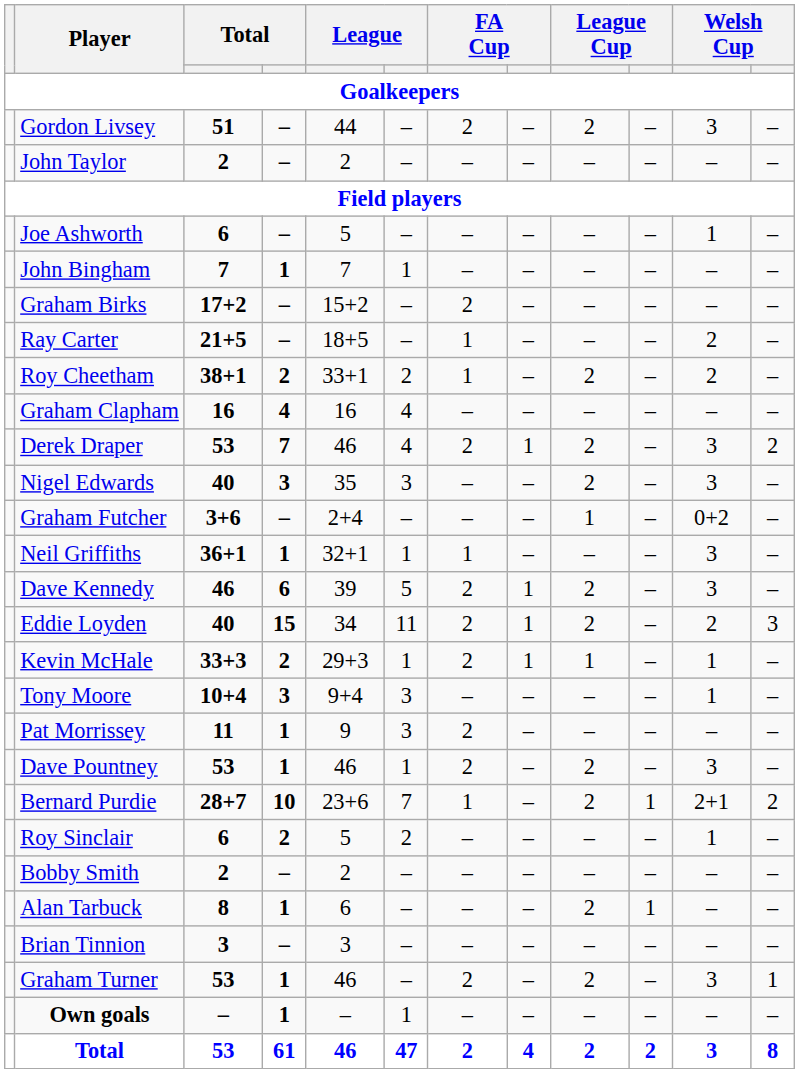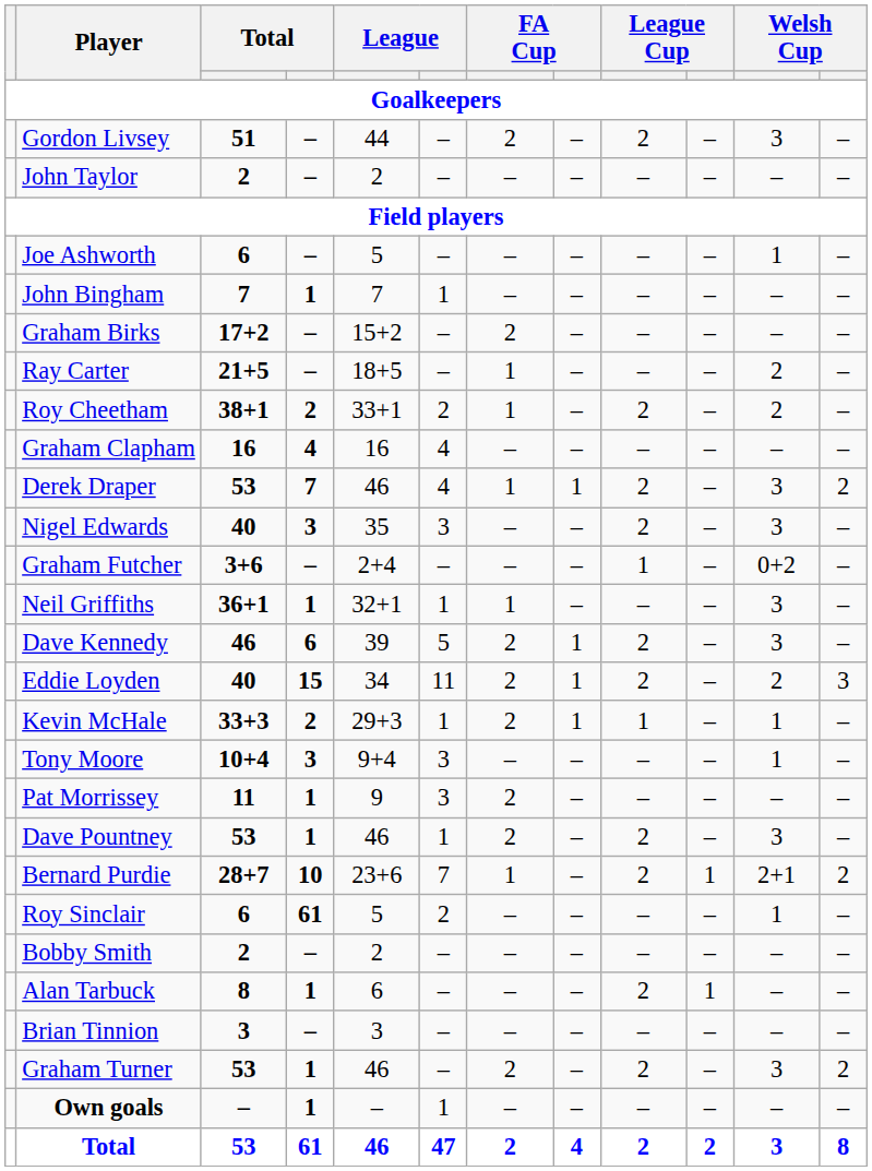 <table class="wikitable"  style="text-align:center;">
 <tr>
 <th rowspan="2" style="font-size:80%;"></th>
 <th rowspan="2">Player</th>
 <th colspan="2">Total</th>
 <th colspan="2"><a href='#'>League</a></th>
 <th colspan="2"><a href='#'>FA<br>Cup</a></th>
 <th colspan="2"><a href='#'>League<br>Cup</a></th>
 <th colspan="2"><a href='#'>Welsh<br>Cup</a></th>
 </tr>
 <tr>
 <th style="width: 50px; font-size:80%;"></th>
 <th style="width: 25px; font-size:80%;"></th>
 <th style="width: 50px; font-size:80%;"></th>
 <th style="width: 25px; font-size:80%;"></th>
 <th style="width: 50px; font-size:80%;"></th>
 <th style="width: 25px; font-size:80%;"></th>
 <th style="width: 50px; font-size:80%;"></th>
 <th style="width: 25px; font-size:80%;"></th>
 <th style="width: 50px; font-size:80%;"></th>
 <th style="width: 25px; font-size:80%;"></th>
 </tr>
 <tr>
 <td colspan="12" style="background:white; color:blue; text-align:center;"><strong>Goalkeepers</strong></td>
 </tr>
 <tr>
 <td></td>
 <td style="text-align:left;"><a href='#'>Gordon Livsey</a></td>
 <td><strong>51</strong></td>
 <td><strong>–</strong></td>
 <td>44</td>
 <td>–</td>
 <td>2</td>
 <td>–</td>
 <td>2</td>
 <td>–</td>
 <td>3</td>
 <td>–</td>
 </tr>
 <tr>
 <td></td>
 <td style="text-align:left;"><a href='#'>John Taylor</a></td>
 <td><strong>2</strong></td>
 <td><strong>–</strong></td>
 <td>2</td>
 <td>–</td>
 <td>–</td>
 <td>–</td>
 <td>–</td>
 <td>–</td>
 <td>–</td>
 <td>–</td>
 </tr>
 <tr>
 <td colspan="12" style="background:white; color:blue; text-align:center;"><strong>Field players</strong></td>
 </tr>
 <tr>
 <td></td>
 <td style="text-align:left;"><a href='#'>Joe Ashworth</a></td>
 <td><strong>6</strong></td>
 <td><strong>–</strong></td>
 <td>5</td>
 <td>–</td>
 <td>–</td>
 <td>–</td>
 <td>–</td>
 <td>–</td>
 <td>1</td>
 <td>–</td>
 </tr>
 <tr>
 <td></td>
 <td style="text-align:left;"><a href='#'>John Bingham</a></td>
 <td><strong>7</strong></td>
 <td><strong>1</strong></td>
 <td>7</td>
 <td>1</td>
 <td>–</td>
 <td>–</td>
 <td>–</td>
 <td>–</td>
 <td>–</td>
 <td>–</td>
 </tr>
 <tr>
 <td></td>
 <td style="text-align:left;"><a href='#'>Graham Birks</a></td>
 <td><strong>17+2</strong></td>
 <td><strong>–</strong></td>
 <td>15+2</td>
 <td>–</td>
 <td>2</td>
 <td>–</td>
 <td>–</td>
 <td>–</td>
 <td>–</td>
 <td>–</td>
 </tr>
 <tr>
 <td></td>
 <td style="text-align:left;"><a href='#'>Ray Carter</a></td>
 <td><strong>21+5</strong></td>
 <td><strong>–</strong></td>
 <td>18+5</td>
 <td>–</td>
 <td>1</td>
 <td>–</td>
 <td>–</td>
 <td>–</td>
 <td>2</td>
 <td>–</td>
 </tr>
 <tr>
 <td></td>
 <td style="text-align:left;"><a href='#'>Roy Cheetham</a></td>
 <td><strong>38+1</strong></td>
 <td><strong>2</strong></td>
 <td>33+1</td>
 <td>2</td>
 <td>1</td>
 <td>–</td>
 <td>2</td>
 <td>–</td>
 <td>2</td>
 <td>–</td>
 </tr>
 <tr>
 <td></td>
 <td style="text-align:left;"><a href='#'>Graham Clapham</a></td>
 <td><strong>16</strong></td>
 <td><strong>4</strong></td>
 <td>16</td>
 <td>4</td>
 <td>–</td>
 <td>–</td>
 <td>–</td>
 <td>–</td>
 <td>–</td>
 <td>–</td>
 </tr>
 <tr>
 <td></td>
 <td style="text-align:left;"><a href='#'>Derek Draper</a></td>
 <td><strong>53</strong></td>
 <td><strong>7</strong></td>
 <td>46</td>
 <td>4</td>
-<td>2</td>
+<td>1</td>
 <td>1</td>
 <td>2</td>
 <td>–</td>
 <td>3</td>
 <td>2</td>
 </tr>
 <tr>
 <td></td>
 <td style="text-align:left;"><a href='#'>Nigel Edwards</a></td>
 <td><strong>40</strong></td>
 <td><strong>3</strong></td>
 <td>35</td>
 <td>3</td>
 <td>–</td>
 <td>–</td>
 <td>2</td>
 <td>–</td>
 <td>3</td>
 <td>–</td>
 </tr>
 <tr>
 <td></td>
 <td style="text-align:left;"><a href='#'>Graham Futcher</a></td>
 <td><strong>3+6</strong></td>
 <td><strong>–</strong></td>
 <td>2+4</td>
 <td>–</td>
 <td>–</td>
 <td>–</td>
 <td>1</td>
 <td>–</td>
 <td>0+2</td>
 <td>–</td>
 </tr>
 <tr>
 <td></td>
 <td style="text-align:left;"><a href='#'>Neil Griffiths</a></td>
 <td><strong>36+1</strong></td>
 <td><strong>1</strong></td>
 <td>32+1</td>
 <td>1</td>
 <td>1</td>
 <td>–</td>
 <td>–</td>
 <td>–</td>
 <td>3</td>
 <td>–</td>
 </tr>
 <tr>
 <td></td>
 <td style="text-align:left;"><a href='#'>Dave Kennedy</a></td>
 <td><strong>46</strong></td>
 <td><strong>6</strong></td>
 <td>39</td>
 <td>5</td>
 <td>2</td>
 <td>1</td>
 <td>2</td>
 <td>–</td>
 <td>3</td>
 <td>–</td>
 </tr>
 <tr>
 <td></td>
 <td style="text-align:left;"><a href='#'>Eddie Loyden</a></td>
 <td><strong>40</strong></td>
 <td><strong>15</strong></td>
 <td>34</td>
 <td>11</td>
 <td>2</td>
 <td>1</td>
 <td>2</td>
 <td>–</td>
 <td>2</td>
 <td>3</td>
 </tr>
 <tr>
 <td></td>
 <td style="text-align:left;"><a href='#'>Kevin McHale</a></td>
 <td><strong>33+3</strong></td>
 <td><strong>2</strong></td>
 <td>29+3</td>
 <td>1</td>
 <td>2</td>
 <td>1</td>
 <td>1</td>
 <td>–</td>
 <td>1</td>
 <td>–</td>
 </tr>
 <tr>
 <td></td>
 <td style="text-align:left;"><a href='#'>Tony Moore</a></td>
 <td><strong>10+4</strong></td>
 <td><strong>3</strong></td>
 <td>9+4</td>
 <td>3</td>
 <td>–</td>
 <td>–</td>
 <td>–</td>
 <td>–</td>
 <td>1</td>
 <td>–</td>
 </tr>
 <tr>
 <td></td>
 <td style="text-align:left;"><a href='#'>Pat Morrissey</a></td>
 <td><strong>11</strong></td>
 <td><strong>1</strong></td>
 <td>9</td>
 <td>3</td>
 <td>2</td>
 <td>–</td>
 <td>–</td>
 <td>–</td>
 <td>–</td>
 <td>–</td>
 </tr>
 <tr>
 <td></td>
 <td style="text-align:left;"><a href='#'>Dave Pountney</a></td>
 <td><strong>53</strong></td>
 <td><strong>1</strong></td>
 <td>46</td>
 <td>1</td>
 <td>2</td>
 <td>–</td>
 <td>2</td>
 <td>–</td>
 <td>3</td>
 <td>–</td>
 </tr>
 <tr>
 <td></td>
 <td style="text-align:left;"><a href='#'>Bernard Purdie</a></td>
 <td><strong>28+7</strong></td>
 <td><strong>10</strong></td>
 <td>23+6</td>
 <td>7</td>
 <td>1</td>
 <td>–</td>
 <td>2</td>
 <td>1</td>
 <td>2+1</td>
 <td>2</td>
 </tr>
 <tr>
 <td></td>
 <td style="text-align:left;"><a href='#'>Roy Sinclair</a></td>
 <td><strong>6</strong></td>
-<td><strong>2</strong></td>
+<td><strong>61</strong></td>
 <td>5</td>
 <td>2</td>
 <td>–</td>
 <td>–</td>
 <td>–</td>
 <td>–</td>
 <td>1</td>
 <td>–</td>
 </tr>
 <tr>
 <td></td>
 <td style="text-align:left;"><a href='#'>Bobby Smith</a></td>
 <td><strong>2</strong></td>
 <td><strong>–</strong></td>
 <td>2</td>
 <td>–</td>
 <td>–</td>
 <td>–</td>
 <td>–</td>
 <td>–</td>
 <td>–</td>
 <td>–</td>
 </tr>
 <tr>
 <td></td>
 <td style="text-align:left;"><a href='#'>Alan Tarbuck</a></td>
 <td><strong>8</strong></td>
 <td><strong>1</strong></td>
 <td>6</td>
 <td>–</td>
 <td>–</td>
 <td>–</td>
 <td>2</td>
 <td>1</td>
 <td>–</td>
 <td>–</td>
 </tr>
 <tr>
 <td></td>
 <td style="text-align:left;"><a href='#'>Brian Tinnion</a></td>
 <td><strong>3</strong></td>
 <td><strong>–</strong></td>
 <td>3</td>
 <td>–</td>
 <td>–</td>
 <td>–</td>
 <td>–</td>
 <td>–</td>
 <td>–</td>
 <td>–</td>
 </tr>
 <tr>
 <td></td>
 <td style="text-align:left;"><a href='#'>Graham Turner</a></td>
 <td><strong>53</strong></td>
 <td><strong>1</strong></td>
 <td>46</td>
 <td>–</td>
 <td>2</td>
 <td>–</td>
 <td>2</td>
 <td>–</td>
 <td>3</td>
-<td>1</td>
+<td>2</td>
 </tr>
 <tr>
 <td></td>
 <td><strong>Own goals</strong></td>
 <td><strong>–</strong></td>
 <td><strong>1</strong></td>
 <td>–</td>
 <td>1</td>
 <td>–</td>
 <td>–</td>
 <td>–</td>
 <td>–</td>
 <td>–</td>
 <td>–</td>
 </tr>
 <tr style="background:white; color:blue; text-align:center;">
 <td></td>
 <td><strong>Total</strong></td>
 <td><strong>53</strong></td>
 <td><strong>61</strong></td>
 <td><strong>46</strong></td>
 <td><strong>47</strong></td>
 <td><strong>2</strong></td>
 <td><strong>4</strong></td>
 <td><strong>2</strong></td>
 <td><strong>2</strong></td>
 <td><strong>3</strong></td>
 <td><strong>8</strong></td>
 </tr>
 </table>
